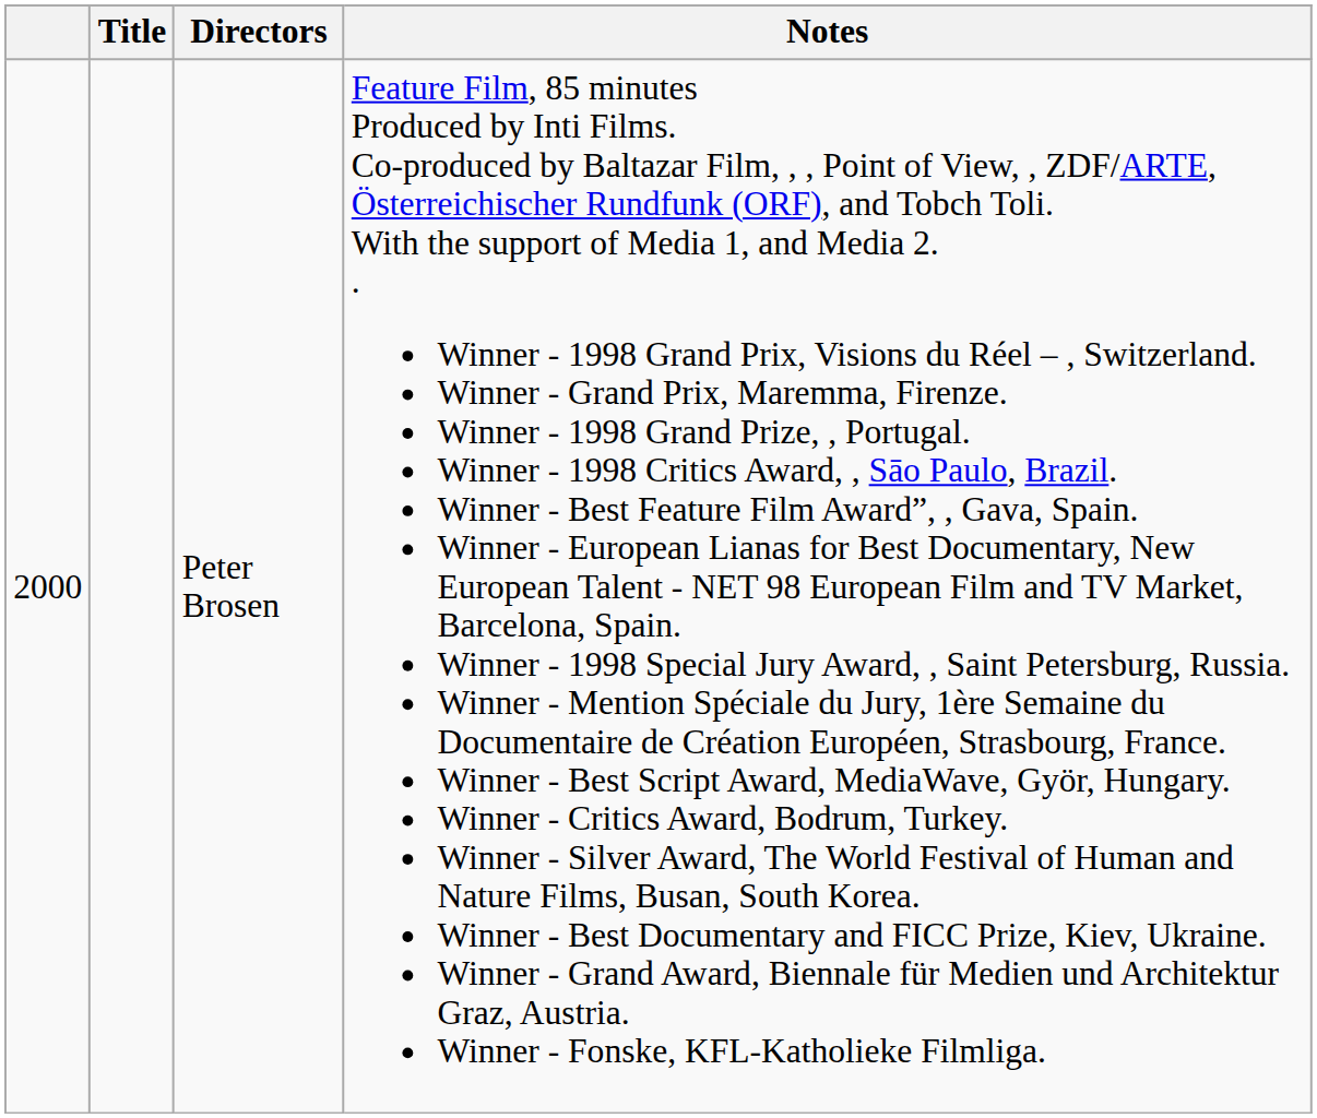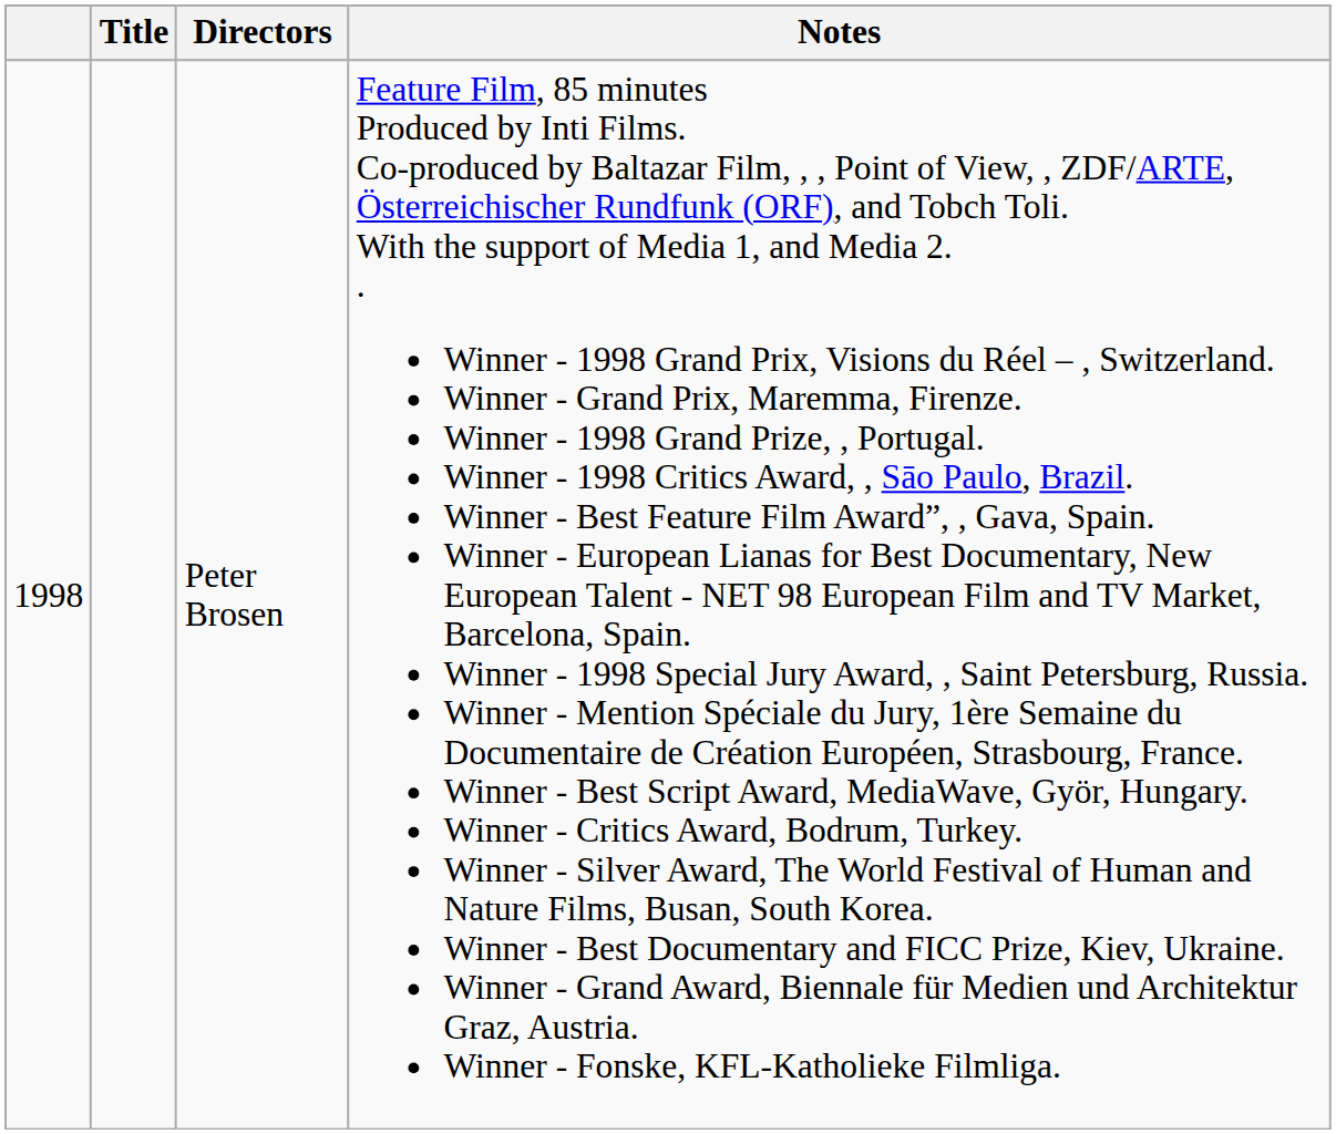 <table class="wikitable sortable">
 <tr>
 <th></th>
 <th>Title</th>
 <th>Directors</th>
 <th class="unsortable">Notes</th>
 </tr>
 <tr>
-<td>2000</td>
+<td>1998</td>
 <td><em></em></td>
 <td>Peter Brosen<br></td>
 <td><a href='#'>Feature Film</a>, 85 minutes<br>Produced by Inti Films.<br>Co-produced by Baltazar Film, , , Point of View, , ZDF/<a href='#'>ARTE</a>, <a href='#'>Österreichischer Rundfunk (ORF)</a>, and Tobch Toli.<br>With the support of Media 1, and Media 2.<br>.<ul><li>Winner - 1998 Grand Prix, Visions du Réel – , Switzerland.</li><li>Winner - Grand Prix, Maremma, Firenze.</li><li>Winner - 1998 Grand Prize, , Portugal.</li><li>Winner - 1998 Critics Award, , <a href='#'>Sāo Paulo</a>, <a href='#'>Brazil</a>.</li><li>Winner - Best Feature Film Award”, , Gava, Spain.</li><li>Winner - European Lianas for Best Documentary, New European Talent - NET 98 European Film and TV Market, Barcelona, Spain.</li><li>Winner - 1998 Special Jury Award, , Saint Petersburg, Russia.</li><li>Winner - Mention Spéciale du Jury, 1ère Semaine du Documentaire de Création Européen, Strasbourg, France.</li><li>Winner - Best Script Award, MediaWave, Györ, Hungary.</li><li>Winner - Critics Award, Bodrum, Turkey.</li><li>Winner - Silver Award, The World Festival of Human and Nature Films, Busan, South Korea.</li><li>Winner - Best Documentary and FICC Prize, Kiev, Ukraine.</li><li>Winner - Grand Award, Biennale für Medien und Architektur Graz, Austria.</li><li>Winner - Fonske, KFL-Katholieke Filmliga.</li></ul></td>
 </tr>
 </table>
